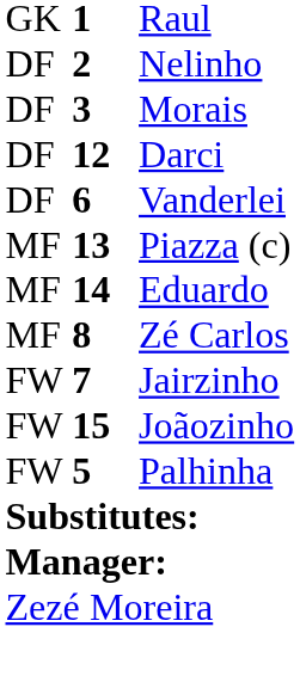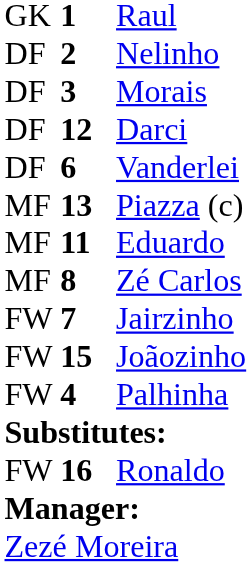 <table cellspacing="0" cellpadding="0" style="font-size:90%; margin:0.2em auto;">
 <tr>
 <th width="25"></th>
 <th width="25"></th>
 </tr>
 <tr>
 <td>GK</td>
 <td><strong>1</strong></td>
 <td> <a href='#'>Raul</a></td>
 </tr>
 <tr>
 <td>DF</td>
 <td><strong>2</strong></td>
 <td> <a href='#'>Nelinho</a></td>
 </tr>
 <tr>
 <td>DF</td>
 <td><strong>3</strong></td>
 <td> <a href='#'>Morais</a></td>
 </tr>
 <tr>
 <td>DF</td>
 <td><strong>12</strong></td>
 <td> <a href='#'>Darci</a></td>
 </tr>
 <tr>
 <td>DF</td>
 <td><strong>6</strong></td>
 <td> <a href='#'>Vanderlei</a></td>
 </tr>
 <tr>
 <td>MF</td>
 <td><strong>13</strong></td>
 <td> <a href='#'>Piazza</a> (c)</td>
 </tr>
 <tr>
 <td>MF</td>
-<td><strong>14</strong></td>
+<td><strong>11</strong></td>
 <td> <a href='#'>Eduardo</a></td>
 <td></td>
 <td></td>
 </tr>
 <tr>
 <td>MF</td>
 <td><strong>8</strong></td>
 <td> <a href='#'>Zé Carlos</a></td>
 </tr>
 <tr>
 <td>FW</td>
 <td><strong>7</strong></td>
 <td> <a href='#'>Jairzinho</a></td>
 <td></td>
 </tr>
 <tr>
 <td>FW</td>
 <td><strong>15</strong></td>
 <td> <a href='#'>Joãozinho</a></td>
 </tr>
 <tr>
 <td>FW</td>
-<td><strong>5</strong></td>
+<td><strong>4</strong></td>
 <td> <a href='#'>Palhinha</a></td>
 </tr>
 <tr>
 <td colspan=3><strong>Substitutes:</strong></td>
+</tr>
+<tr>
+<td>FW</td>
+<td><strong>16</strong></td>
+<td> <a href='#'>Ronaldo</a></td>
+<td></td>
+<td></td>
 </tr>
 <tr>
 <td colspan=3><strong>Manager:</strong></td>
 </tr>
 <tr>
 <td colspan=4> <a href='#'>Zezé Moreira</a></td>
 </tr>
 </table>
